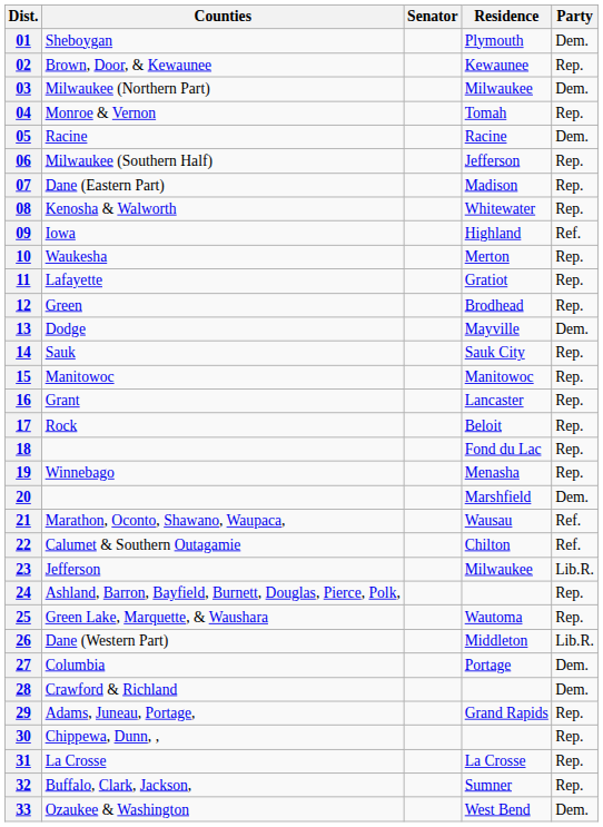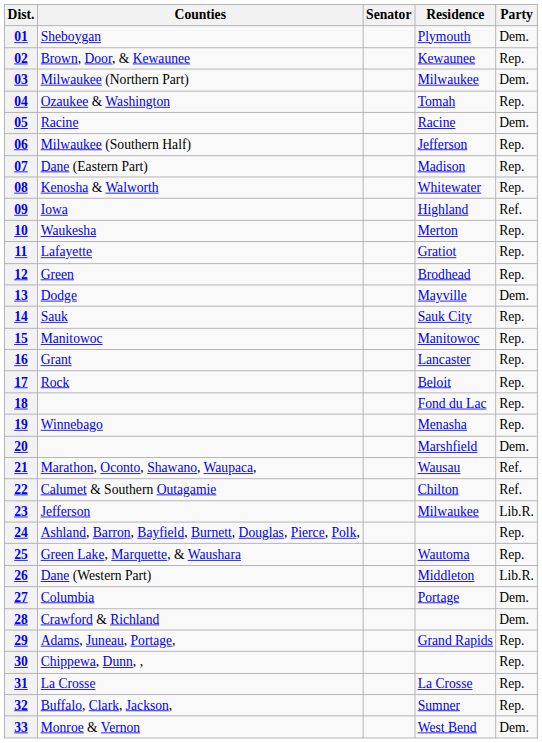 <table class="wikitable sortable">
 <tr>
 <th>Dist.</th>
 <th>Counties</th>
 <th>Senator</th>
 <th>Residence</th>
 <th>Party</th>
 </tr>
 <tr>
 <th><a href='#'>01</a></th>
 <td><a href='#'>Sheboygan</a></td>
 <td></td>
 <td><a href='#'>Plymouth</a></td>
 <td>Dem.</td>
 </tr>
 <tr>
 <th><a href='#'>02</a></th>
 <td><a href='#'>Brown</a>, <a href='#'>Door</a>, & <a href='#'>Kewaunee</a></td>
 <td></td>
 <td><a href='#'>Kewaunee</a></td>
 <td>Rep.</td>
 </tr>
 <tr>
 <th><a href='#'>03</a></th>
 <td><a href='#'>Milwaukee</a> (Northern Part)</td>
 <td></td>
 <td><a href='#'>Milwaukee</a></td>
 <td>Dem.</td>
 </tr>
 <tr>
 <th><a href='#'>04</a></th>
-<td><a href='#'>Monroe</a> & <a href='#'>Vernon</a></td>
+<td><a href='#'>Ozaukee</a> & <a href='#'>Washington</a></td>
 <td></td>
 <td><a href='#'>Tomah</a></td>
 <td>Rep.</td>
 </tr>
 <tr>
 <th><a href='#'>05</a></th>
 <td><a href='#'>Racine</a></td>
 <td></td>
 <td><a href='#'>Racine</a></td>
 <td>Dem.</td>
 </tr>
 <tr>
 <th><a href='#'>06</a></th>
 <td><a href='#'>Milwaukee</a> (Southern Half)</td>
 <td></td>
 <td><a href='#'>Jefferson</a></td>
 <td>Rep.</td>
 </tr>
 <tr>
 <th><a href='#'>07</a></th>
 <td><a href='#'>Dane</a> (Eastern Part)</td>
 <td></td>
 <td><a href='#'>Madison</a></td>
 <td>Rep.</td>
 </tr>
 <tr>
 <th><a href='#'>08</a></th>
 <td><a href='#'>Kenosha</a> & <a href='#'>Walworth</a></td>
 <td></td>
 <td><a href='#'>Whitewater</a></td>
 <td>Rep.</td>
 </tr>
 <tr>
 <th><a href='#'>09</a></th>
 <td><a href='#'>Iowa</a></td>
 <td></td>
 <td><a href='#'>Highland</a></td>
 <td>Ref.</td>
 </tr>
 <tr>
 <th><a href='#'>10</a></th>
 <td><a href='#'>Waukesha</a></td>
 <td></td>
 <td><a href='#'>Merton</a></td>
 <td>Rep.</td>
 </tr>
 <tr>
 <th><a href='#'>11</a></th>
 <td><a href='#'>Lafayette</a></td>
 <td></td>
 <td><a href='#'>Gratiot</a></td>
 <td>Rep.</td>
 </tr>
 <tr>
 <th><a href='#'>12</a></th>
 <td><a href='#'>Green</a></td>
 <td></td>
 <td><a href='#'>Brodhead</a></td>
 <td>Rep.</td>
 </tr>
 <tr>
 <th><a href='#'>13</a></th>
 <td><a href='#'>Dodge</a></td>
 <td></td>
 <td><a href='#'>Mayville</a></td>
 <td>Dem.</td>
 </tr>
 <tr>
 <th><a href='#'>14</a></th>
 <td><a href='#'>Sauk</a></td>
 <td></td>
 <td><a href='#'>Sauk City</a></td>
 <td>Rep.</td>
 </tr>
 <tr>
 <th><a href='#'>15</a></th>
 <td><a href='#'>Manitowoc</a></td>
 <td></td>
 <td><a href='#'>Manitowoc</a></td>
 <td>Rep.</td>
 </tr>
 <tr>
 <th><a href='#'>16</a></th>
 <td><a href='#'>Grant</a></td>
 <td></td>
 <td><a href='#'>Lancaster</a></td>
 <td>Rep.</td>
 </tr>
 <tr>
 <th><a href='#'>17</a></th>
 <td><a href='#'>Rock</a></td>
 <td></td>
 <td><a href='#'>Beloit</a></td>
 <td>Rep.</td>
 </tr>
 <tr>
 <th><a href='#'>18</a></th>
 <td> </td>
 <td></td>
 <td><a href='#'>Fond du Lac</a></td>
 <td>Rep.</td>
 </tr>
 <tr>
 <th><a href='#'>19</a></th>
 <td><a href='#'>Winnebago</a></td>
 <td></td>
 <td><a href='#'>Menasha</a></td>
 <td>Rep.</td>
 </tr>
 <tr>
 <th><a href='#'>20</a></th>
 <td> </td>
 <td></td>
 <td><a href='#'>Marshfield</a></td>
 <td>Dem.</td>
 </tr>
 <tr>
 <th><a href='#'>21</a></th>
 <td><a href='#'>Marathon</a>, <a href='#'>Oconto</a>, <a href='#'>Shawano</a>, <a href='#'>Waupaca</a>, </td>
 <td></td>
 <td><a href='#'>Wausau</a></td>
 <td>Ref.</td>
 </tr>
 <tr>
 <th><a href='#'>22</a></th>
 <td><a href='#'>Calumet</a> & Southern <a href='#'>Outagamie</a></td>
 <td></td>
 <td><a href='#'>Chilton</a></td>
 <td>Ref.</td>
 </tr>
 <tr>
 <th><a href='#'>23</a></th>
 <td><a href='#'>Jefferson</a></td>
 <td></td>
 <td><a href='#'>Milwaukee</a></td>
 <td>Lib.R.</td>
 </tr>
 <tr>
 <th><a href='#'>24</a></th>
 <td><a href='#'>Ashland</a>, <a href='#'>Barron</a>, <a href='#'>Bayfield</a>, <a href='#'>Burnett</a>, <a href='#'>Douglas</a>, <a href='#'>Pierce</a>, <a href='#'>Polk</a>, </td>
 <td></td>
 <td></td>
 <td>Rep.</td>
 </tr>
 <tr>
 <th><a href='#'>25</a></th>
 <td><a href='#'>Green Lake</a>, <a href='#'>Marquette</a>, & <a href='#'>Waushara</a></td>
 <td></td>
 <td><a href='#'>Wautoma</a></td>
 <td>Rep.</td>
 </tr>
 <tr>
 <th><a href='#'>26</a></th>
 <td><a href='#'>Dane</a> (Western Part)</td>
 <td></td>
 <td><a href='#'>Middleton</a></td>
 <td>Lib.R.</td>
 </tr>
 <tr>
 <th><a href='#'>27</a></th>
 <td><a href='#'>Columbia</a></td>
 <td></td>
 <td><a href='#'>Portage</a></td>
 <td>Dem.</td>
 </tr>
 <tr>
 <th><a href='#'>28</a></th>
 <td><a href='#'>Crawford</a> & <a href='#'>Richland</a></td>
 <td></td>
 <td></td>
 <td>Dem.</td>
 </tr>
 <tr>
 <th><a href='#'>29</a></th>
 <td><a href='#'>Adams</a>, <a href='#'>Juneau</a>, <a href='#'>Portage</a>, </td>
 <td></td>
 <td><a href='#'>Grand Rapids</a></td>
 <td>Rep.</td>
 </tr>
 <tr>
 <th><a href='#'>30</a></th>
 <td><a href='#'>Chippewa</a>, <a href='#'>Dunn</a>, , </td>
 <td></td>
 <td></td>
 <td>Rep.</td>
 </tr>
 <tr>
 <th><a href='#'>31</a></th>
 <td><a href='#'>La Crosse</a></td>
 <td></td>
 <td><a href='#'>La Crosse</a></td>
 <td>Rep.</td>
 </tr>
 <tr>
 <th><a href='#'>32</a></th>
 <td><a href='#'>Buffalo</a>, <a href='#'>Clark</a>, <a href='#'>Jackson</a>, </td>
 <td></td>
 <td><a href='#'>Sumner</a></td>
 <td>Rep.</td>
 </tr>
 <tr>
 <th><a href='#'>33</a></th>
-<td><a href='#'>Ozaukee</a> & <a href='#'>Washington</a></td>
+<td><a href='#'>Monroe</a> & <a href='#'>Vernon</a></td>
 <td></td>
 <td><a href='#'>West Bend</a></td>
 <td>Dem.</td>
 </tr>
 </table>
